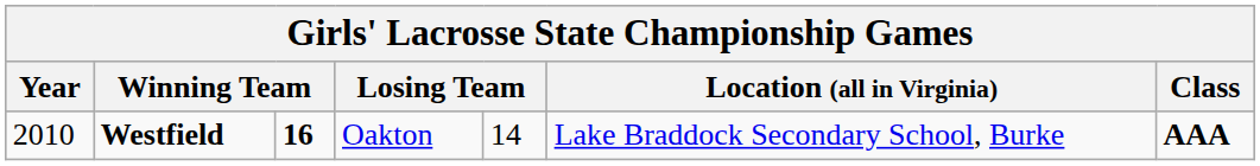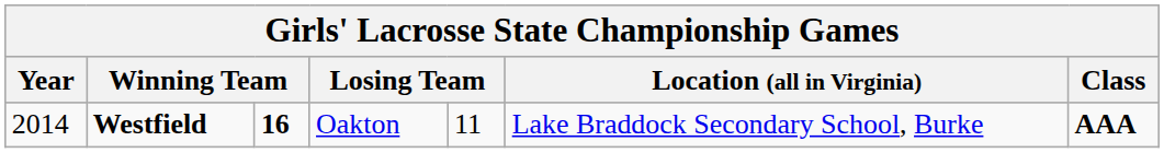 <table class="wikitable collapsible collapsed" width=650px>
 <tr>
 <th colspan="7" style="text-align:center;"><big><strong>Girls' Lacrosse State Championship Games</strong></big></th>
 </tr>
 <tr>
 <th align=center><strong>Year</strong></th>
 <th colspan="2" style="text-align:center;"><strong>Winning Team</strong></th>
 <th colspan="2" style="text-align:center;"><strong>Losing Team</strong></th>
 <th align=center><strong>Location</strong> <small>(all in Virginia)</small></th>
 <th align=center><strong>Class</strong></th>
 </tr>
 <tr>
-<td>2010</td>
+<td>2014</td>
 <td><strong>Westfield</strong></td>
 <td><strong>16</strong></td>
 <td><a href='#'>Oakton</a></td>
-<td>14</td>
+<td>11</td>
 <td><a href='#'>Lake Braddock Secondary School</a>, <a href='#'>Burke</a></td>
 <td><strong>AAA</strong></td>
 </tr>
 </table>
